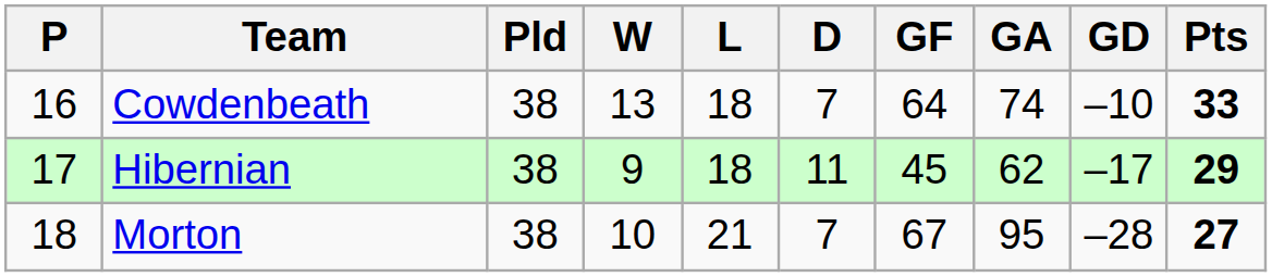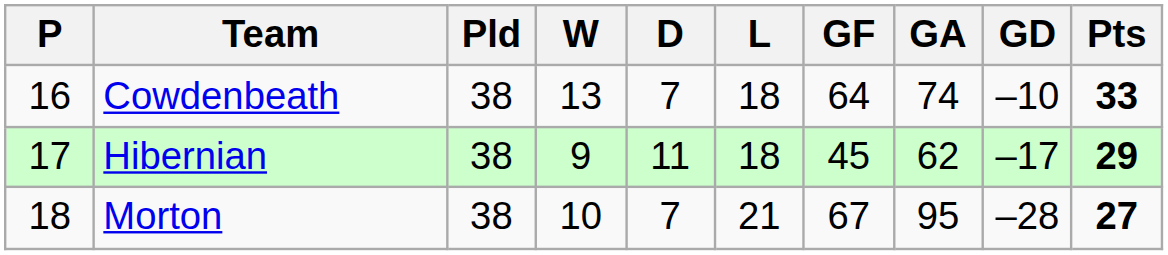 <table class="wikitable" style="text-align: center;">
 <tr>
 <th width=30>P</th>
 <th width=140>Team</th>
 <th width=30>Pld</th>
 <th width=30>W</th>
+<th width=30>D</th>
 <th width=30>L</th>
-<th width=30>D</th>
 <th width=30>GF</th>
 <th width=30>GA</th>
 <th width=30>GD</th>
 <th width=30>Pts</th>
 </tr>
 <tr>
 <td>16</td>
 <td align=left><a href='#'>Cowdenbeath</a></td>
 <td>38</td>
 <td>13</td>
+<td>7</td>
 <td>18</td>
-<td>7</td>
 <td>64</td>
 <td>74</td>
 <td>–10</td>
 <td><strong>33</strong></td>
 </tr>
 <tr style="background:#ccffcc;">
 <td>17</td>
 <td align=left><a href='#'>Hibernian</a></td>
 <td>38</td>
 <td>9</td>
+<td>11</td>
 <td>18</td>
-<td>11</td>
 <td>45</td>
 <td>62</td>
 <td>–17</td>
 <td><strong>29</strong></td>
 </tr>
 <tr>
 <td>18</td>
 <td align=left><a href='#'>Morton</a></td>
 <td>38</td>
 <td>10</td>
+<td>7</td>
 <td>21</td>
-<td>7</td>
 <td>67</td>
 <td>95</td>
 <td>–28</td>
 <td><strong>27</strong></td>
 </tr>
 </table>
